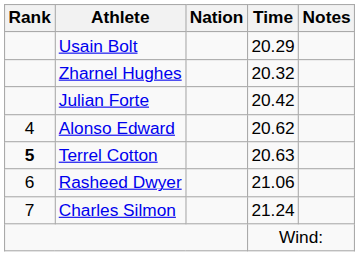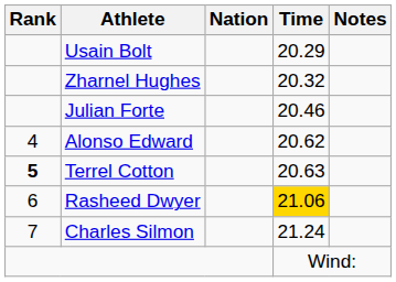 <table class="wikitable mw-datatable sortable" style="text-align:center;">
 <tr>
 <th>Rank</th>
 <th>Athlete</th>
 <th>Nation</th>
 <th>Time</th>
 <th>Notes</th>
 </tr>
 <tr>
 <td></td>
 <td align=left><a href='#'>Usain Bolt</a></td>
 <td align=left></td>
 <td>20.29</td>
 <td></td>
 </tr>
 <tr>
 <td></td>
 <td align=left><a href='#'>Zharnel Hughes</a></td>
 <td align=left></td>
 <td>20.32</td>
 <td></td>
 </tr>
 <tr>
 <td></td>
 <td align=left><a href='#'>Julian Forte</a></td>
 <td align=left></td>
-<td>20.42</td>
+<td>20.46</td>
 <td></td>
 </tr>
 <tr>
 <td>4</td>
 <td align=left><a href='#'>Alonso Edward</a></td>
 <td align=left></td>
 <td>20.62</td>
 <td></td>
 </tr>
 <tr>
 <td><strong>5</strong></td>
 <td align=left><a href='#'>Terrel Cotton</a></td>
 <td align=left></td>
 <td>20.63</td>
 <td></td>
 </tr>
 <tr>
 <td>6</td>
 <td align=left><a href='#'>Rasheed Dwyer</a></td>
 <td align=left></td>
-<td>21.06</td>
+<td style="background: gold;">21.06</td>
 <td></td>
 </tr>
 <tr>
 <td>7</td>
 <td align=left><a href='#'>Charles Silmon</a></td>
 <td align=left></td>
 <td>21.24</td>
 <td></td>
 </tr>
 <tr class="sortbottom">
 <td colspan=3></td>
 <td colspan=2>Wind: </td>
 </tr>
 </table>
